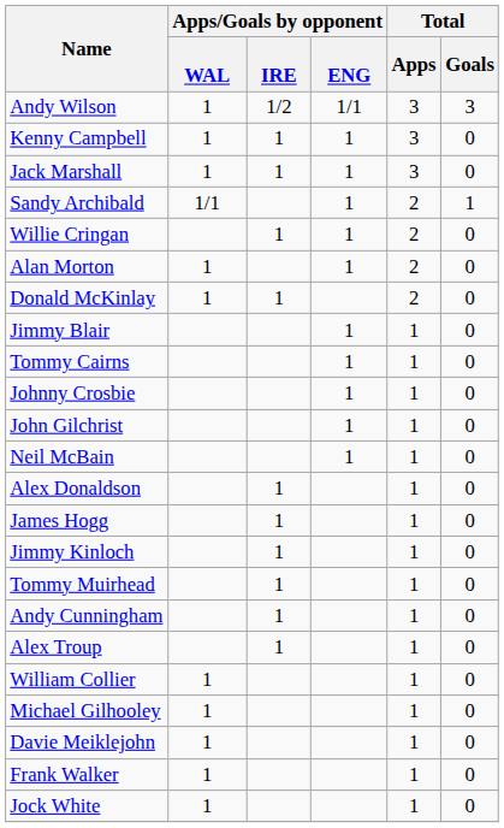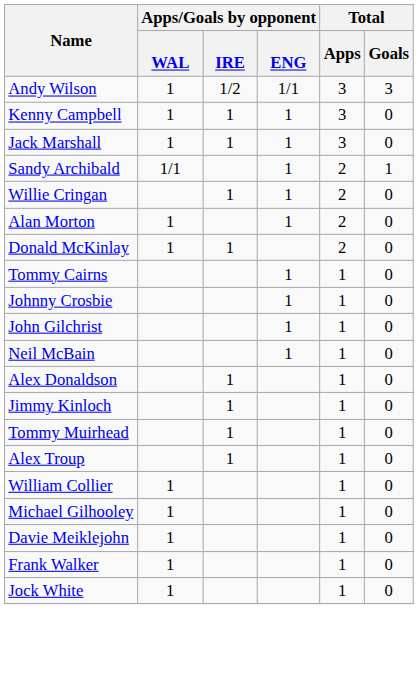 <table class="wikitable sortable" style="text-align: center;">
 <tr>
 <th rowspan=2>Name</th>
 <th colspan=3>Apps/Goals by opponent</th>
 <th colspan=2>Total</th>
 </tr>
 <tr>
 <th><br><a href='#'>WAL</a></th>
 <th><br><a href='#'>IRE</a></th>
 <th><br><a href='#'>ENG</a></th>
 <th>Apps</th>
 <th>Goals</th>
 </tr>
 <tr>
 <td align=left><a href='#'>Andy Wilson</a></td>
 <td>1</td>
 <td>1/2</td>
 <td>1/1</td>
 <td>3</td>
 <td>3</td>
 </tr>
 <tr>
 <td align=left><a href='#'>Kenny Campbell</a></td>
 <td>1</td>
 <td>1</td>
 <td>1</td>
 <td>3</td>
 <td>0</td>
 </tr>
 <tr>
 <td align=left><a href='#'>Jack Marshall</a></td>
 <td>1</td>
 <td>1</td>
 <td>1</td>
 <td>3</td>
 <td>0</td>
 </tr>
 <tr>
 <td align=left><a href='#'>Sandy Archibald</a></td>
 <td>1/1</td>
 <td></td>
 <td>1</td>
 <td>2</td>
 <td>1</td>
 </tr>
 <tr>
 <td align=left><a href='#'>Willie Cringan</a></td>
 <td></td>
 <td>1</td>
 <td>1</td>
 <td>2</td>
 <td>0</td>
 </tr>
 <tr>
 <td align=left><a href='#'>Alan Morton</a></td>
 <td>1</td>
 <td></td>
 <td>1</td>
 <td>2</td>
 <td>0</td>
 </tr>
 <tr>
 <td align=left><a href='#'>Donald McKinlay</a></td>
 <td>1</td>
 <td>1</td>
 <td></td>
 <td>2</td>
 <td>0</td>
 </tr>
 <tr>
-<td align=left><a href='#'>Jimmy Blair</a></td>
-<td></td>
-<td></td>
-<td>1</td>
-<td>1</td>
-<td>0</td>
-</tr>
-<tr>
 <td align=left><a href='#'>Tommy Cairns</a></td>
 <td></td>
 <td></td>
 <td>1</td>
 <td>1</td>
 <td>0</td>
 </tr>
 <tr>
 <td align=left><a href='#'>Johnny Crosbie</a></td>
 <td></td>
 <td></td>
 <td>1</td>
 <td>1</td>
 <td>0</td>
 </tr>
 <tr>
 <td align=left><a href='#'>John Gilchrist</a></td>
 <td></td>
 <td></td>
 <td>1</td>
 <td>1</td>
 <td>0</td>
 </tr>
 <tr>
 <td align=left><a href='#'>Neil McBain</a></td>
 <td></td>
 <td></td>
 <td>1</td>
 <td>1</td>
 <td>0</td>
 </tr>
 <tr>
 <td align=left><a href='#'>Alex Donaldson</a></td>
 <td></td>
 <td>1</td>
 <td></td>
 <td>1</td>
 <td>0</td>
 </tr>
 <tr>
-<td align=left><a href='#'>James Hogg</a></td>
-<td></td>
-<td>1</td>
-<td></td>
-<td>1</td>
-<td>0</td>
-</tr>
-<tr>
 <td align=left><a href='#'>Jimmy Kinloch</a></td>
 <td></td>
 <td>1</td>
 <td></td>
 <td>1</td>
 <td>0</td>
 </tr>
 <tr>
 <td align=left><a href='#'>Tommy Muirhead</a></td>
-<td></td>
-<td>1</td>
-<td></td>
-<td>1</td>
-<td>0</td>
-</tr>
-<tr>
-<td align=left><a href='#'>Andy Cunningham</a></td>
 <td></td>
 <td>1</td>
 <td></td>
 <td>1</td>
 <td>0</td>
 </tr>
 <tr>
 <td align=left><a href='#'>Alex Troup</a></td>
 <td></td>
 <td>1</td>
 <td></td>
 <td>1</td>
 <td>0</td>
 </tr>
 <tr>
 <td align=left><a href='#'>William Collier</a></td>
 <td>1</td>
 <td></td>
 <td></td>
 <td>1</td>
 <td>0</td>
 </tr>
 <tr>
 <td align=left><a href='#'>Michael Gilhooley</a></td>
 <td>1</td>
 <td></td>
 <td></td>
 <td>1</td>
 <td>0</td>
 </tr>
 <tr>
 <td align=left><a href='#'>Davie Meiklejohn</a></td>
 <td>1</td>
 <td></td>
 <td></td>
 <td>1</td>
 <td>0</td>
 </tr>
 <tr>
 <td align=left><a href='#'>Frank Walker</a></td>
 <td>1</td>
 <td></td>
 <td></td>
 <td>1</td>
 <td>0</td>
 </tr>
 <tr>
 <td align=left><a href='#'>Jock White</a></td>
 <td>1</td>
 <td></td>
 <td></td>
 <td>1</td>
 <td>0</td>
 </tr>
 <tr>
 </tr>
 </table>
